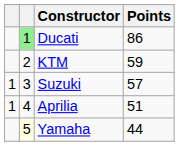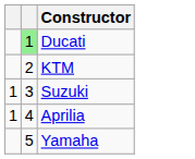 <table class="wikitable" style="font-size: 85%;">
 <tr>
 <th></th>
 <th></th>
 <th>Constructor</th>
-<th>Points</th>
 </tr>
 <tr>
 <td></td>
 <td align=center style="background: lightgreen;">1</td>
 <td> <a href='#'>Ducati</a></td>
-<td align=left>86</td>
 </tr>
 <tr>
 <td></td>
 <td align=center>2</td>
 <td> <a href='#'>KTM</a></td>
-<td align=left>59</td>
 </tr>
 <tr>
 <td> 1</td>
 <td align=center>3</td>
 <td> <a href='#'>Suzuki</a></td>
-<td align=left>57</td>
 </tr>
 <tr>
 <td> 1</td>
 <td align=center>4</td>
 <td> <a href='#'>Aprilia</a></td>
-<td align=left>51</td>
 </tr>
 <tr>
 <td></td>
-<td align=center style="background: lightyellow;">5</td>
+<td align=center>5</td>
 <td> <a href='#'>Yamaha</a></td>
-<td align=left>44</td>
 </tr>
 </table>
